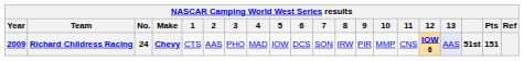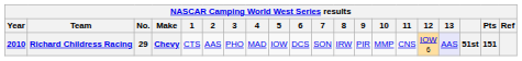 <table class="wikitable" style="text-align:center; font-size:75%">
 <tr>
 <th colspan=23><a href='#'>NASCAR Camping World West Series</a> results</th>
 </tr>
 <tr>
 <th>Year</th>
 <th>Team</th>
 <th>No.</th>
 <th>Make</th>
 <th>1</th>
 <th>2</th>
 <th>3</th>
 <th>4</th>
 <th>5</th>
 <th>6</th>
 <th>7</th>
 <th>8</th>
 <th>9</th>
 <th>10</th>
 <th>11</th>
 <th>12</th>
 <th>13</th>
 <th></th>
 <th>Pts</th>
 <th>Ref</th>
 </tr>
 <tr>
-<th><a href='#'>2009</a></th>
+<th><a href='#'>2010</a></th>
 <th><a href='#'>Richard Childress Racing</a></th>
-<th>24</th>
+<th>29</th>
 <th><a href='#'>Chevy</a></th>
 <td><a href='#'>CTS</a></td>
 <td><a href='#'>AAS</a></td>
 <td><a href='#'>PHO</a></td>
 <td><a href='#'>MAD</a></td>
 <td><a href='#'>IOW</a></td>
 <td><a href='#'>DCS</a></td>
 <td><a href='#'>SON</a></td>
 <td><a href='#'>IRW</a></td>
 <td><a href='#'>PIR</a></td>
 <td><a href='#'>MMP</a></td>
 <td><a href='#'>CNS</a></td>
-<td style="background:#FFDF9F;"><strong><a href='#'>IOW</a> <br><small>6</small></strong></td>
+<td style="background:#FFDF9F;"><a href='#'>IOW</a> <br><small>6</small></td>
 <td style="background: lavender;"><a href='#'>AAS</a></td>
 <th>51st</th>
 <th>151</th>
 <th></th>
 </tr>
 </table>
